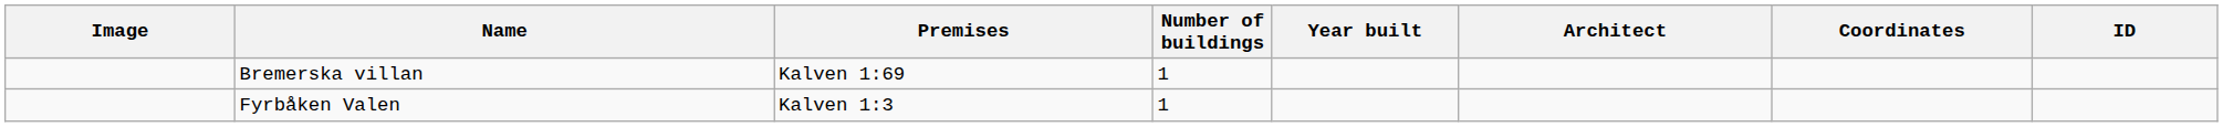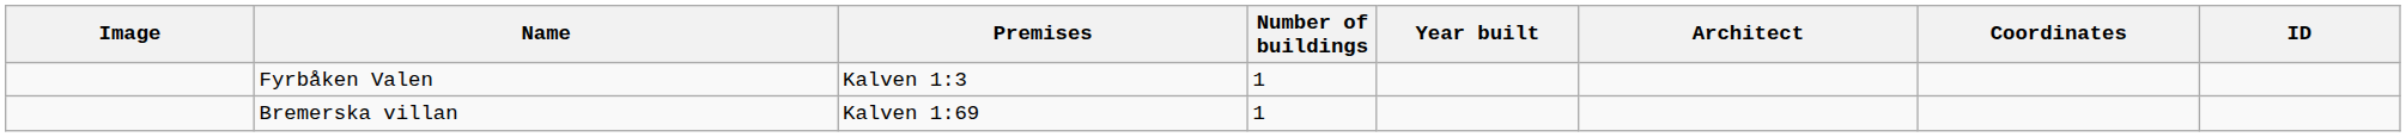 <table class="wikitable" width="95%">
 <tr>
 <th width="150">Image</th>
 <th>Name</th>
 <th>Premises</th>
 <th width="75">Number of<br>buildings</th>
 <th width="120">Year built</th>
 <th>Architect</th>
 <th width="170">Coordinates</th>
 <th width="120">ID</th>
 </tr>
 <tr>
 <td></td>
+<td Kalvsund#Båken på Kalvsund>Fyrbåken Valen</td>
+<td>Kalven 1:3</td>
+<td>1</td>
+<td></td>
+<td></td>
+<td></td>
+<td></td>
+</tr>
+<tr>
+<td></td>
 <td>Bremerska villan</td>
 <td>Kalven 1:69</td>
 <td>1</td>
 <td></td>
 <td></td>
 <td></td>
 <td></td>
 </tr>
-<tr>
-<td></td>
-<td Kalvsund#Båken på Kalvsund>Fyrbåken Valen</td>
-<td>Kalven 1:3</td>
-<td>1</td>
-<td></td>
-<td></td>
-<td></td>
-<td></td>
-</tr>
 </table>
